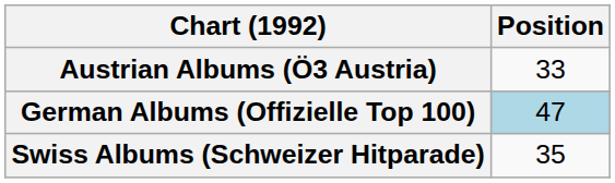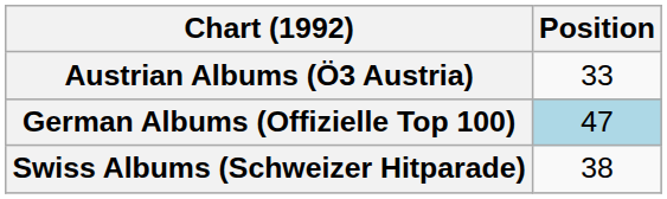 <table class="wikitable sortable plainrowheaders" style="text-align:center">
 <tr>
 <th scope="col">Chart (1992)</th>
 <th scope="col">Position</th>
 </tr>
 <tr>
 <th scope="row">Austrian Albums (Ö3 Austria)</th>
 <td>33</td>
 </tr>
 <tr>
 <th scope="row">German Albums (Offizielle Top 100)</th>
 <td style="background: lightblue;">47</td>
 </tr>
 <tr>
 <th scope="row">Swiss Albums (Schweizer Hitparade)</th>
-<td>35</td>
+<td>38</td>
 </tr>
 </table>
